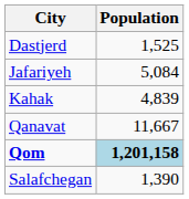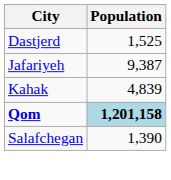 <table class="wikitable sortable">
 <tr>
 <th>City</th>
 <th>Population</th>
 </tr>
 <tr>
 <td><a href='#'>Dastjerd</a></td>
 <td style="text-align: right;">1,525</td>
 </tr>
 <tr>
 <td><a href='#'>Jafariyeh</a></td>
-<td style="text-align: right;">5,084</td>
+<td style="text-align: right;">9,387</td>
 </tr>
 <tr>
 <td><a href='#'>Kahak</a></td>
 <td style="text-align: right;">4,839</td>
-</tr>
-<tr>
-<td><a href='#'>Qanavat</a></td>
-<td style="text-align: right;">11,667</td>
 </tr>
 <tr>
 <td><strong><a href='#'>Qom</a></strong></td>
 <td style="background: lightblue; text-align: right;"><strong>1,201,158</strong></td>
 </tr>
 <tr>
 <td><a href='#'>Salafchegan</a></td>
 <td style="text-align: right;">1,390</td>
 </tr>
 </table>
